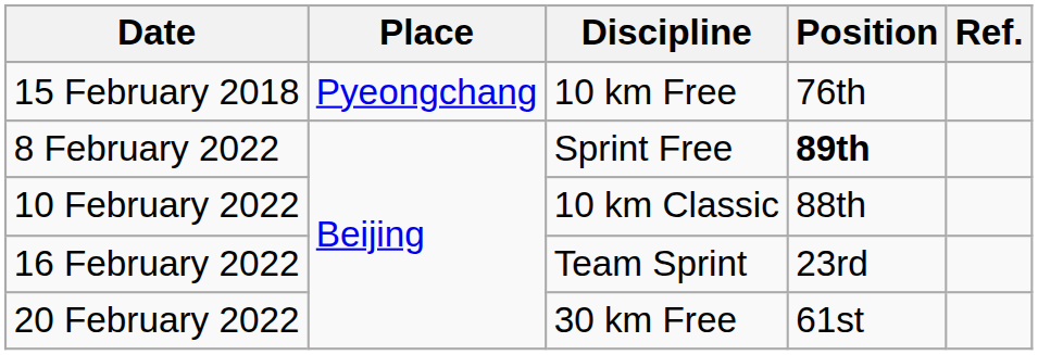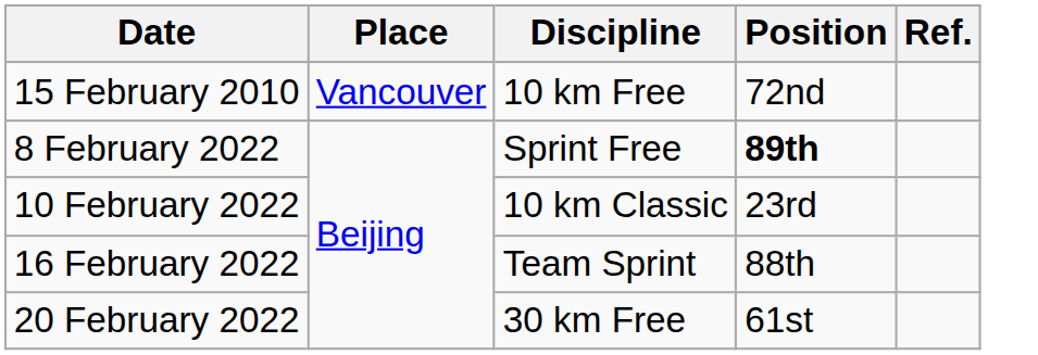 <table class="wikitable">
 <tr>
 <th>Date</th>
 <th>Place</th>
 <th>Discipline</th>
 <th>Position</th>
 <th>Ref.</th>
 </tr>
 <tr>
-<td r align=right>15 February 2018</td>
-<td><a href='#'>Pyeongchang</a></td>
+<td r align=right>15 February 2010</td>
+<td><a href='#'>Vancouver</a></td>
 <td>10 km Free</td>
-<td>76th</td>
+<td>72nd</td>
 <td></td>
 </tr>
 <tr>
 <td>8 February 2022</td>
 <td rowspan="4"><a href='#'>Beijing</a></td>
 <td>Sprint Free</td>
 <td><strong>89th</strong></td>
 <td></td>
 </tr>
 <tr>
 <td>10 February 2022</td>
 <td>10 km Classic</td>
-<td>88th</td>
+<td>23rd</td>
 <td></td>
 </tr>
 <tr>
 <td>16 February 2022</td>
 <td>Team Sprint</td>
-<td>23rd</td>
+<td>88th</td>
 <td></td>
 </tr>
 <tr>
 <td>20 February 2022</td>
 <td>30 km Free</td>
 <td>61st</td>
 <td></td>
 </tr>
 </table>
